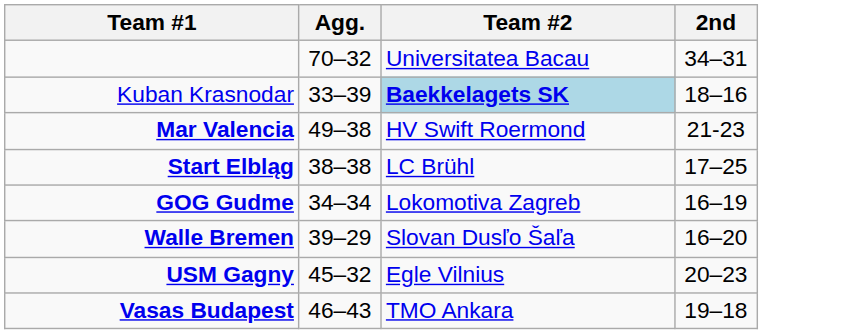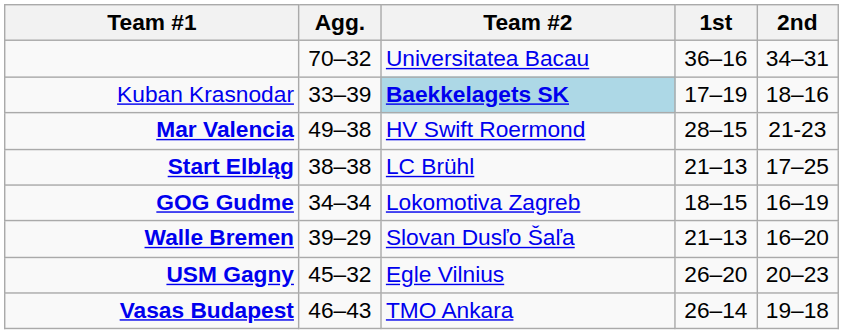 <table class=wikitable style="text-align:center">
 <tr>
 <th width=200>Team #1</th>
 <th width=50>Agg.</th>
 <th width=200>Team #2</th>
+<th width=50>1st</th>
 <th width=50>2nd</th>
 </tr>
 <tr>
 <td align=right></td>
 <td>70–32</td>
 <td align=left> <a href='#'>Universitatea Bacau</a></td>
+<td align=center>36–16</td>
 <td align=center>34–31</td>
 </tr>
 <tr>
 <td align=right><a href='#'>Kuban Krasnodar</a> </td>
 <td>33–39</td>
 <td align=left style="background: lightblue;"> <strong><a href='#'>Baekkelagets SK</a></strong></td>
+<td align=center>17–19</td>
 <td align=center>18–16</td>
 </tr>
 <tr>
 <td align=right><strong><a href='#'>Mar Valencia</a></strong> </td>
 <td>49–38</td>
 <td align=left> <a href='#'>HV Swift Roermond</a></td>
+<td align=center>28–15</td>
 <td align=center>21-23</td>
 </tr>
 <tr>
 <td align=right><strong><a href='#'>Start Elbląg</a></strong> </td>
 <td>38–38</td>
 <td align=left> <a href='#'>LC Brühl</a></td>
+<td align=center>21–13</td>
 <td align=center>17–25</td>
 </tr>
 <tr>
 <td align=right><strong><a href='#'>GOG Gudme</a></strong> </td>
 <td>34–34</td>
 <td align=left> <a href='#'>Lokomotiva Zagreb</a></td>
+<td align=center>18–15</td>
 <td align=center>16–19</td>
 </tr>
 <tr>
 <td align=right><strong><a href='#'>Walle Bremen</a></strong> </td>
 <td>39–29</td>
 <td align=left> <a href='#'>Slovan Dusľo Šaľa</a></td>
+<td align=center>21–13</td>
 <td align=center>16–20</td>
 </tr>
 <tr>
 <td align=right><strong><a href='#'>USM Gagny</a></strong> </td>
 <td>45–32</td>
 <td align=left> <a href='#'>Egle Vilnius</a></td>
+<td align=center>26–20</td>
 <td align=center>20–23</td>
 </tr>
 <tr>
 <td align=right><strong><a href='#'>Vasas Budapest</a></strong> </td>
 <td>46–43</td>
 <td align=left> <a href='#'>TMO Ankara</a></td>
+<td align=center>26–14</td>
 <td align=center>19–18</td>
 </tr>
 </table>
